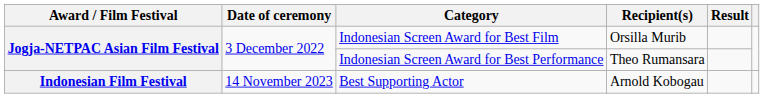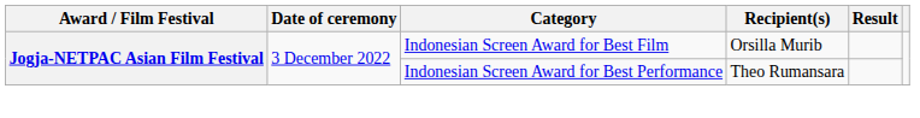 <table class="wikitable sortable plainrowheaders">
 <tr>
 <th scope="col">Award / Film Festival</th>
 <th scope="col">Date of ceremony</th>
 <th scope="col">Category</th>
 <th scope="col">Recipient(s)</th>
 <th scope="col">Result</th>
 <th scope="col" class="unsortable"></th>
 </tr>
 <tr>
 <th scope="row" rowspan="2"><a href='#'>Jogja-NETPAC Asian Film Festival</a></th>
 <td rowspan="2"><a href='#'>3 December 2022</a></td>
 <td><a href='#'>Indonesian Screen Award for Best Film</a></td>
 <td>Orsilla Murib</td>
 <td></td>
 <td align="center" rowspan="2"></td>
 </tr>
 <tr>
 <td><a href='#'>Indonesian Screen Award for Best Performance</a></td>
 <td>Theo Rumansara</td>
 <td></td>
 </tr>
-<tr>
-<th scope="row"><a href='#'>Indonesian Film Festival</a></th>
-<td><a href='#'>14 November 2023</a></td>
-<td><a href='#'>Best Supporting Actor</a></td>
-<td>Arnold Kobogau</td>
-<td></td>
-<td align="center"></td>
-</tr>
 </table>
